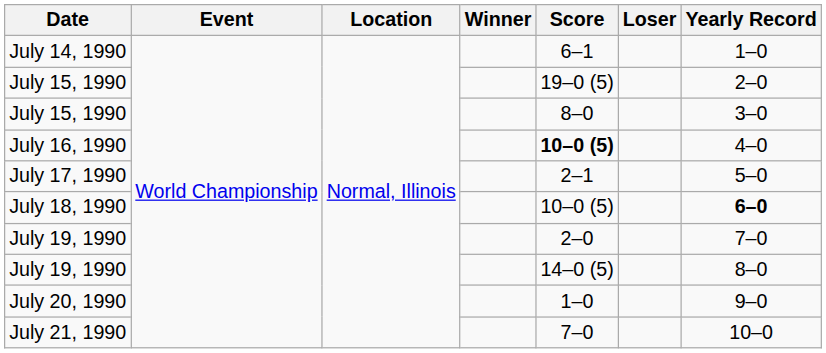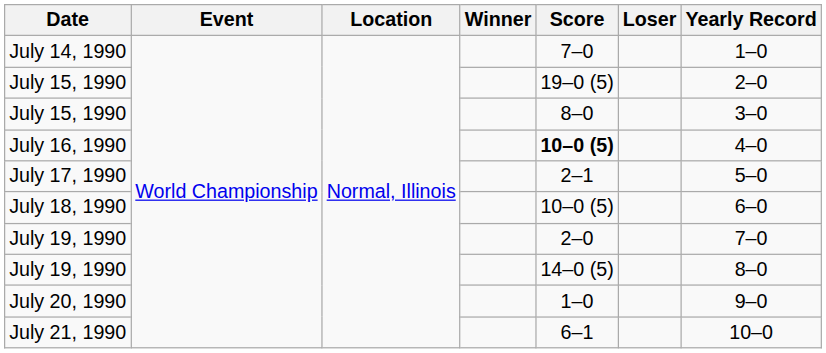 <table class="wikitable">
 <tr>
 <th>Date</th>
 <th>Event</th>
 <th>Location</th>
 <th>Winner</th>
 <th>Score</th>
 <th>Loser</th>
 <th>Yearly Record</th>
 </tr>
 <tr align=center>
 <td>July 14, 1990</td>
 <td rowspan=10><a href='#'>World Championship</a></td>
 <td rowspan=10><a href='#'>Normal, Illinois</a></td>
 <td></td>
-<td>6–1</td>
+<td>7–0</td>
 <td></td>
 <td>1–0</td>
 </tr>
 <tr align=center>
 <td>July 15, 1990</td>
 <td></td>
 <td>19–0 (5)</td>
 <td></td>
 <td>2–0</td>
 </tr>
 <tr align=center>
 <td>July 15, 1990</td>
 <td></td>
 <td>8–0</td>
 <td></td>
 <td>3–0</td>
 </tr>
 <tr align=center>
 <td>July 16, 1990</td>
 <td></td>
 <td><strong>10–0 (5)</strong></td>
 <td></td>
 <td>4–0</td>
 </tr>
 <tr align=center>
 <td>July 17, 1990</td>
 <td></td>
 <td>2–1</td>
 <td></td>
 <td>5–0</td>
 </tr>
 <tr align=center>
 <td>July 18, 1990</td>
 <td></td>
 <td>10–0 (5)</td>
 <td></td>
-<td><strong>6–0</strong></td>
+<td>6–0</td>
 </tr>
 <tr align=center>
 <td>July 19, 1990</td>
 <td></td>
 <td>2–0</td>
 <td></td>
 <td>7–0</td>
 </tr>
 <tr align=center>
 <td>July 19, 1990</td>
 <td></td>
 <td>14–0 (5)</td>
 <td></td>
 <td>8–0</td>
 </tr>
 <tr align=center>
 <td>July 20, 1990</td>
 <td></td>
 <td>1–0</td>
 <td></td>
 <td>9–0</td>
 </tr>
 <tr align=center>
 <td>July 21, 1990</td>
 <td></td>
-<td>7–0</td>
+<td>6–1</td>
 <td></td>
 <td>10–0</td>
 </tr>
 </table>
